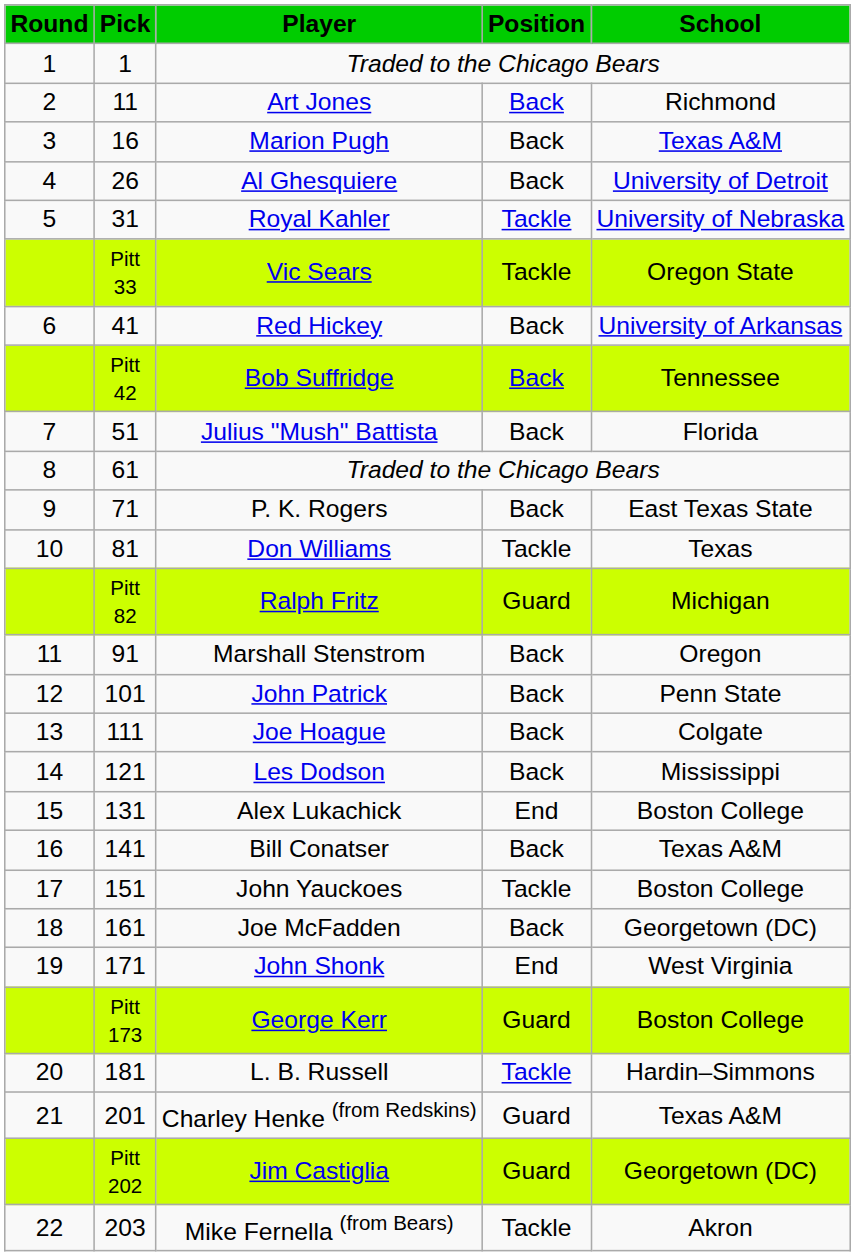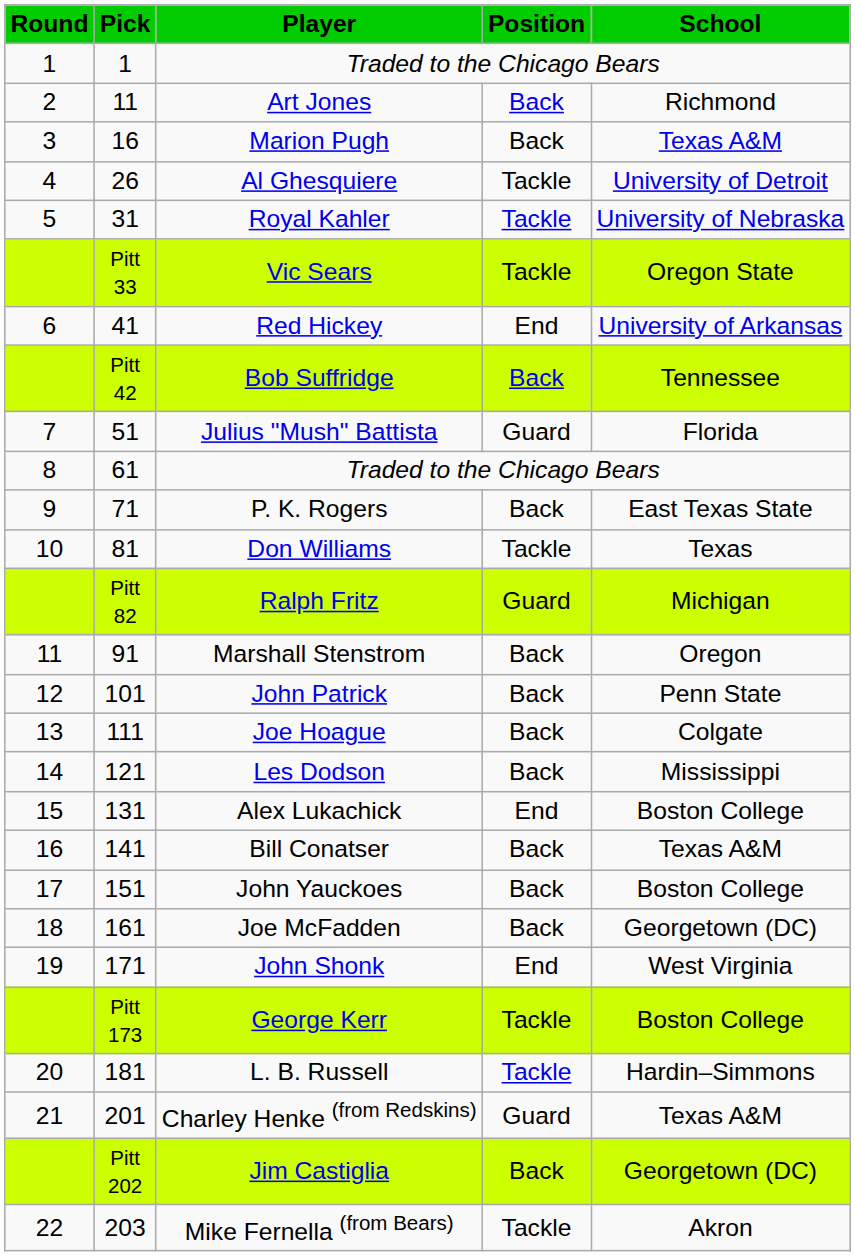 <table class="wikitable" style="text-align:center">
 <tr>
 <th style="background:#00cc00">Round</th>
 <th style="background:#00cc00">Pick</th>
 <th style="background:#00cc00">Player</th>
 <th style="background:#00cc00">Position</th>
 <th style="background:#00cc00">School</th>
 </tr>
 <tr>
 <td>1</td>
 <td>1</td>
 <td colspan="3"><em>Traded to the Chicago Bears</em></td>
 </tr>
 <tr>
 <td>2</td>
 <td>11</td>
 <td><a href='#'>Art Jones</a></td>
 <td><a href='#'>Back</a></td>
 <td>Richmond</td>
 </tr>
 <tr>
 <td>3</td>
 <td>16</td>
 <td><a href='#'>Marion Pugh</a></td>
 <td>Back</td>
 <td><a href='#'>Texas A&M</a></td>
 </tr>
 <tr>
 <td>4</td>
 <td>26</td>
 <td><a href='#'>Al Ghesquiere</a></td>
-<td>Back</td>
+<td>Tackle</td>
 <td><a href='#'>University of Detroit</a></td>
 </tr>
 <tr>
 <td>5</td>
 <td>31</td>
 <td><a href='#'>Royal Kahler</a></td>
 <td><a href='#'>Tackle</a></td>
 <td><a href='#'>University of Nebraska</a></td>
 </tr>
 <tr bgcolor=ccff00>
 <td></td>
 <td><small>Pitt<br>33</small></td>
 <td><a href='#'>Vic Sears</a></td>
 <td>Tackle</td>
 <td>Oregon State</td>
 </tr>
 <tr>
 <td>6</td>
 <td>41</td>
 <td><a href='#'>Red Hickey</a></td>
-<td>Back</td>
+<td>End</td>
 <td><a href='#'>University of Arkansas</a></td>
 </tr>
 <tr bgcolor=ccff00>
 <td></td>
 <td><small>Pitt<br>42</small></td>
 <td><a href='#'>Bob Suffridge</a></td>
 <td><a href='#'>Back</a></td>
 <td>Tennessee</td>
 </tr>
 <tr>
 <td>7</td>
 <td>51</td>
 <td><a href='#'>Julius "Mush" Battista</a></td>
-<td>Back</td>
+<td>Guard</td>
 <td>Florida</td>
 </tr>
 <tr>
 <td>8</td>
 <td>61</td>
 <td colspan="3"><em>Traded to the Chicago Bears</em></td>
 </tr>
 <tr>
 <td>9</td>
 <td>71</td>
 <td>P. K. Rogers</td>
 <td>Back</td>
 <td>East Texas State</td>
 </tr>
 <tr>
 <td>10</td>
 <td>81</td>
 <td><a href='#'>Don Williams</a></td>
 <td>Tackle</td>
 <td>Texas</td>
 </tr>
 <tr bgcolor=ccff00>
 <td></td>
 <td><small>Pitt<br>82</small></td>
 <td><a href='#'>Ralph Fritz</a></td>
 <td>Guard</td>
 <td>Michigan</td>
 </tr>
 <tr>
 <td>11</td>
 <td>91</td>
 <td>Marshall Stenstrom</td>
 <td>Back</td>
 <td>Oregon</td>
 </tr>
 <tr>
 <td>12</td>
 <td>101</td>
 <td><a href='#'>John Patrick</a></td>
 <td>Back</td>
 <td>Penn State</td>
 </tr>
 <tr>
 <td>13</td>
 <td>111</td>
 <td><a href='#'>Joe Hoague</a></td>
 <td>Back</td>
 <td>Colgate</td>
 </tr>
 <tr>
 <td>14</td>
 <td>121</td>
 <td><a href='#'>Les Dodson</a></td>
 <td>Back</td>
 <td>Mississippi</td>
 </tr>
 <tr>
 <td>15</td>
 <td>131</td>
 <td>Alex Lukachick</td>
 <td>End</td>
 <td>Boston College</td>
 </tr>
 <tr>
 <td>16</td>
 <td>141</td>
 <td>Bill Conatser</td>
 <td>Back</td>
 <td>Texas A&M</td>
 </tr>
 <tr>
 <td>17</td>
 <td>151</td>
 <td>John Yauckoes</td>
-<td>Tackle</td>
+<td>Back</td>
 <td>Boston College</td>
 </tr>
 <tr>
 <td>18</td>
 <td>161</td>
 <td>Joe McFadden</td>
 <td>Back</td>
 <td>Georgetown (DC)</td>
 </tr>
 <tr>
 <td>19</td>
 <td>171</td>
 <td><a href='#'>John Shonk</a></td>
 <td>End</td>
 <td>West Virginia</td>
 </tr>
 <tr bgcolor=ccff00>
 <td></td>
 <td><small>Pitt<br>173</small></td>
 <td><a href='#'>George Kerr</a></td>
-<td>Guard</td>
+<td>Tackle</td>
 <td>Boston College</td>
 </tr>
 <tr>
 <td>20</td>
 <td>181</td>
 <td>L. B. Russell</td>
 <td><a href='#'>Tackle</a></td>
 <td>Hardin–Simmons</td>
 </tr>
 <tr>
 <td>21</td>
 <td>201</td>
 <td>Charley Henke <sup>(from Redskins)</sup></td>
 <td>Guard</td>
 <td>Texas A&M</td>
 </tr>
 <tr bgcolor=ccff00>
 <td></td>
 <td><small>Pitt<br>202</small></td>
 <td><a href='#'>Jim Castiglia</a></td>
-<td>Guard</td>
+<td>Back</td>
 <td>Georgetown (DC)</td>
 </tr>
 <tr>
 <td>22</td>
 <td>203</td>
 <td>Mike Fernella <sup>(from Bears)</sup></td>
 <td>Tackle</td>
 <td>Akron</td>
 </tr>
 </table>
